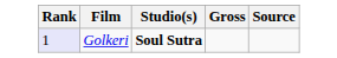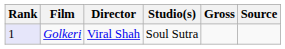 <table class="wikitable sortable" style="margin:auto; margin:auto;">
 <tr>
 <th>Rank</th>
 <th>Film</th>
+<th>Director</th>
 <th>Studio(s)</th>
 <th>Gross</th>
 <th>Source</th>
 </tr>
 <tr>
 <td style="background: lavender;">1</td>
 <td><em><a href='#'>Golkeri</a></em></td>
-<td><strong>Soul Sutra</strong></td>
+<td><a href='#'>Viral Shah</a></td>
+<td>Soul Sutra</td>
 <td></td>
 <td></td>
 </tr>
 </table>
